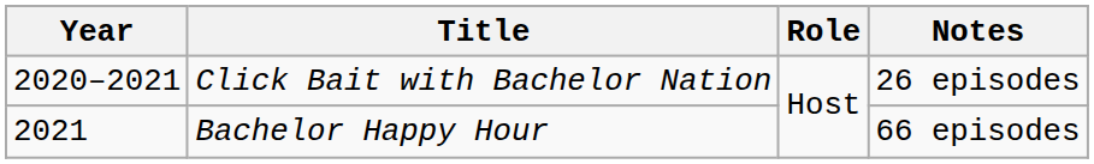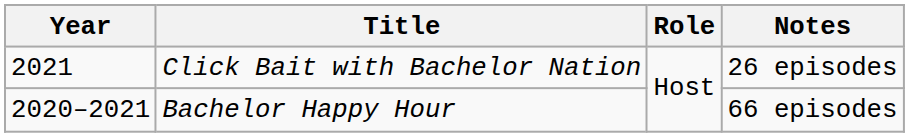 <table class="wikitable">
 <tr>
 <th>Year</th>
 <th>Title</th>
 <th>Role</th>
 <th>Notes</th>
 </tr>
 <tr>
-<td>2020–2021</td>
+<td>2021</td>
 <td><em>Click Bait with Bachelor Nation</em></td>
 <td rowspan="2">Host</td>
 <td>26 episodes</td>
 </tr>
 <tr>
-<td>2021</td>
+<td>2020–2021</td>
 <td><em>Bachelor Happy Hour</em></td>
 <td>66 episodes</td>
 </tr>
 </table>
